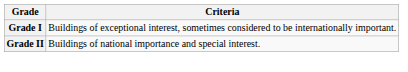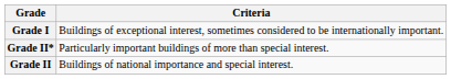 <table class="wikitable">
 <tr>
 <th>Grade</th>
 <th>Criteria</th>
 </tr>
 <tr>
 <th>Grade I</th>
 <td>Buildings of exceptional interest, sometimes considered to be internationally important.</td>
 </tr>
 <tr>
+<th>Grade II*</th>
+<td>Particularly important buildings of more than special interest.</td>
+</tr>
+<tr>
 <th>Grade II</th>
 <td>Buildings of national importance and special interest.</td>
 </tr>
 </table>
